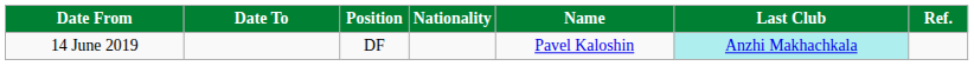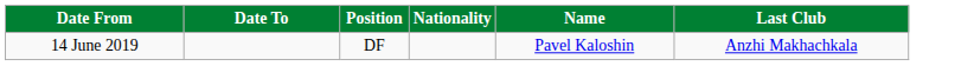 <table class="wikitable"  style="text-align:center; font-size:90%; ">
 <tr>
 <th style="background:#008033; color:white; width:150px;">Date From</th>
 <th style="background:#008033; color:white; width:130px;">Date To</th>
 <th style="background:#008033; color:white; width:55px;">Position</th>
 <th style="background:#008033; color:white; width:55px;">Nationality</th>
 <th style="background:#008033; color:white; width:150px;">Name</th>
 <th style="background:#008033; color:white; width:200px;">Last Club</th>
-<th style="background:#008033; color:white; width:45px;">Ref.</th>
 </tr>
 <tr>
 <td>14 June 2019</td>
 <td></td>
 <td>DF</td>
 <td></td>
 <td><a href='#'>Pavel Kaloshin</a></td>
-<td style="background: paleturquoise;"><a href='#'>Anzhi Makhachkala</a></td>
-<td></td>
+<td><a href='#'>Anzhi Makhachkala</a></td>
 </tr>
 </table>
